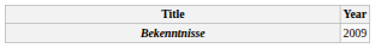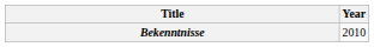 <table class="wikitable plainrowheaders">
 <tr>
 <th scope="col" width="450">Title</th>
 <th scope="col">Year</th>
 </tr>
 <tr>
 <th scope="row"><em>Bekenntnisse</em></th>
-<td>2009</td>
+<td>2010</td>
 </tr>
 </table>
